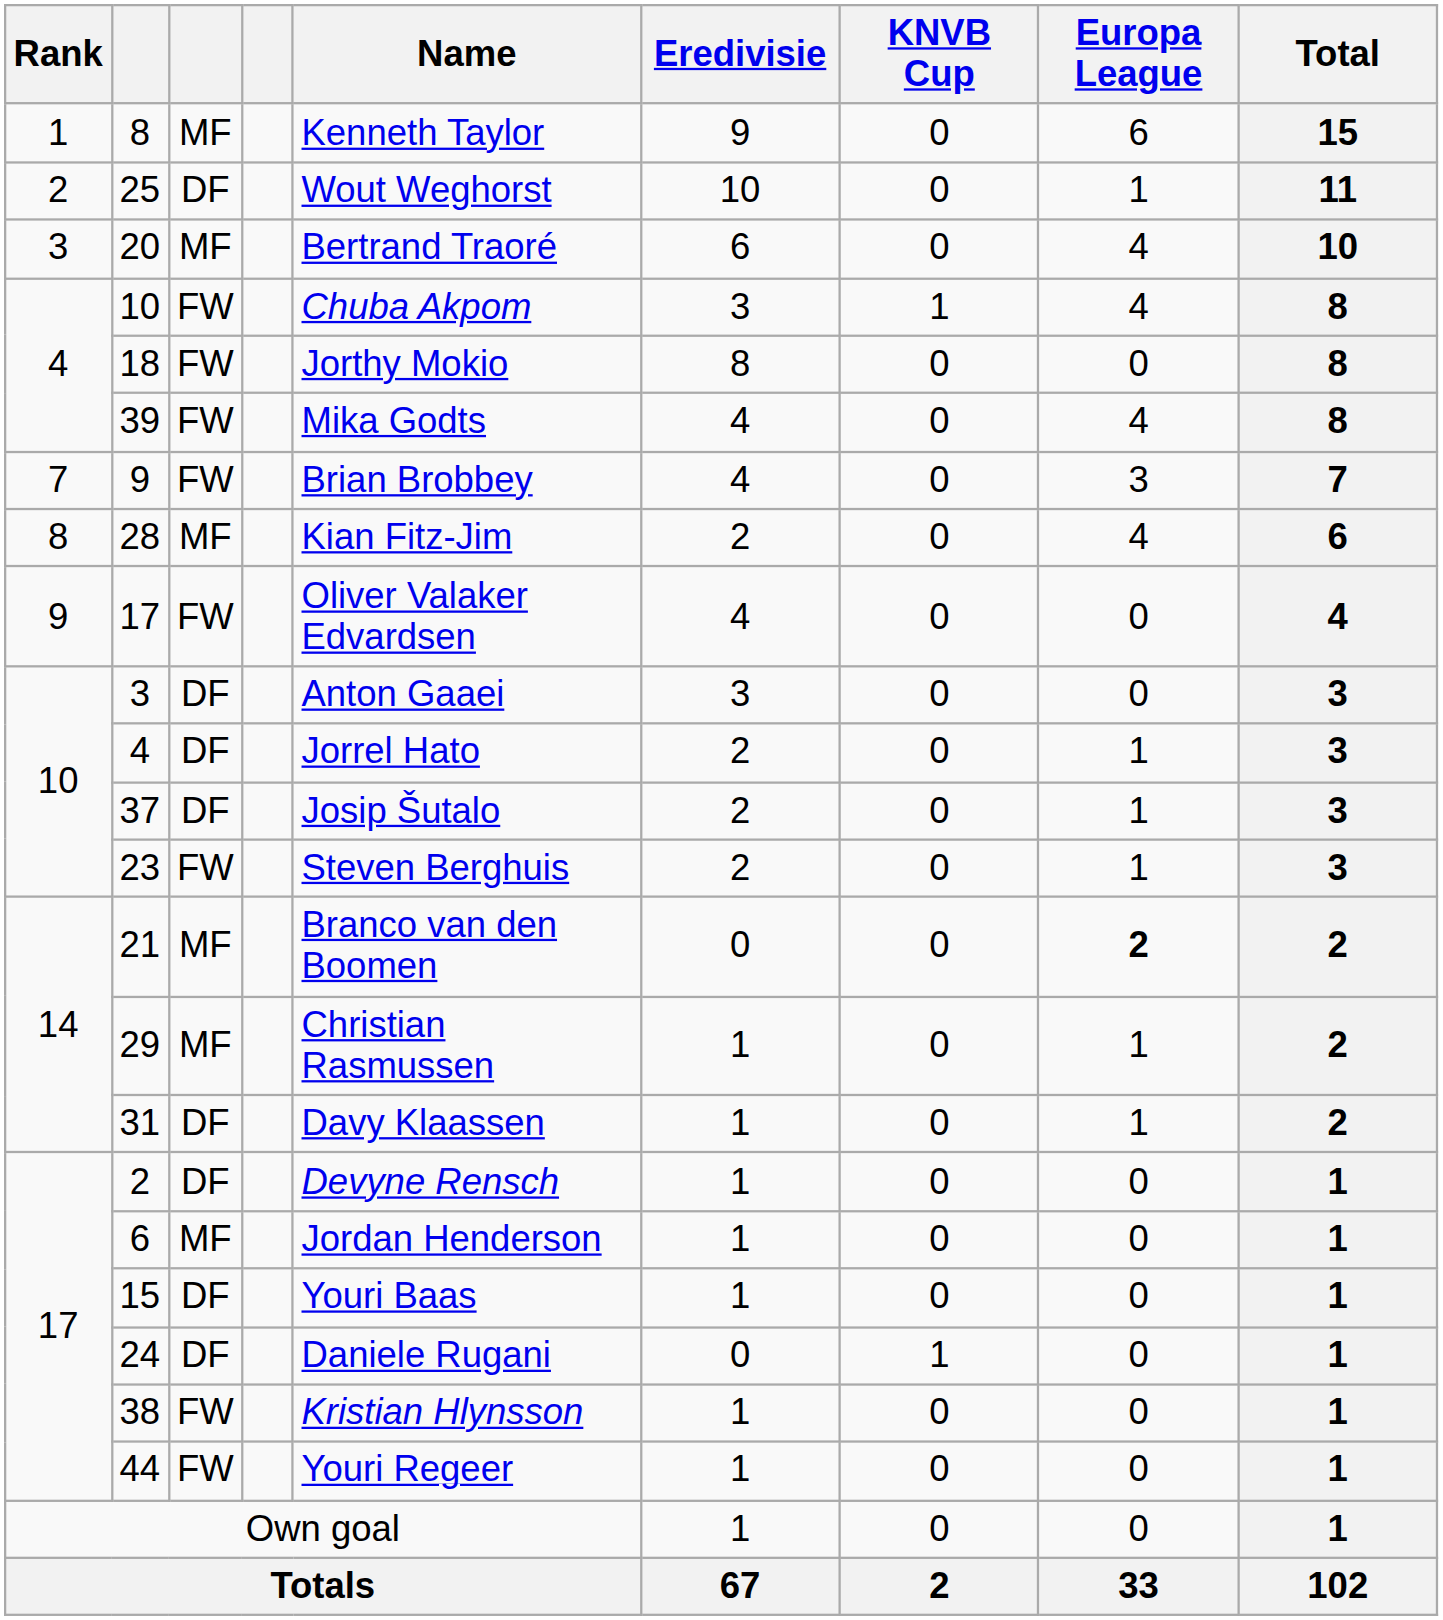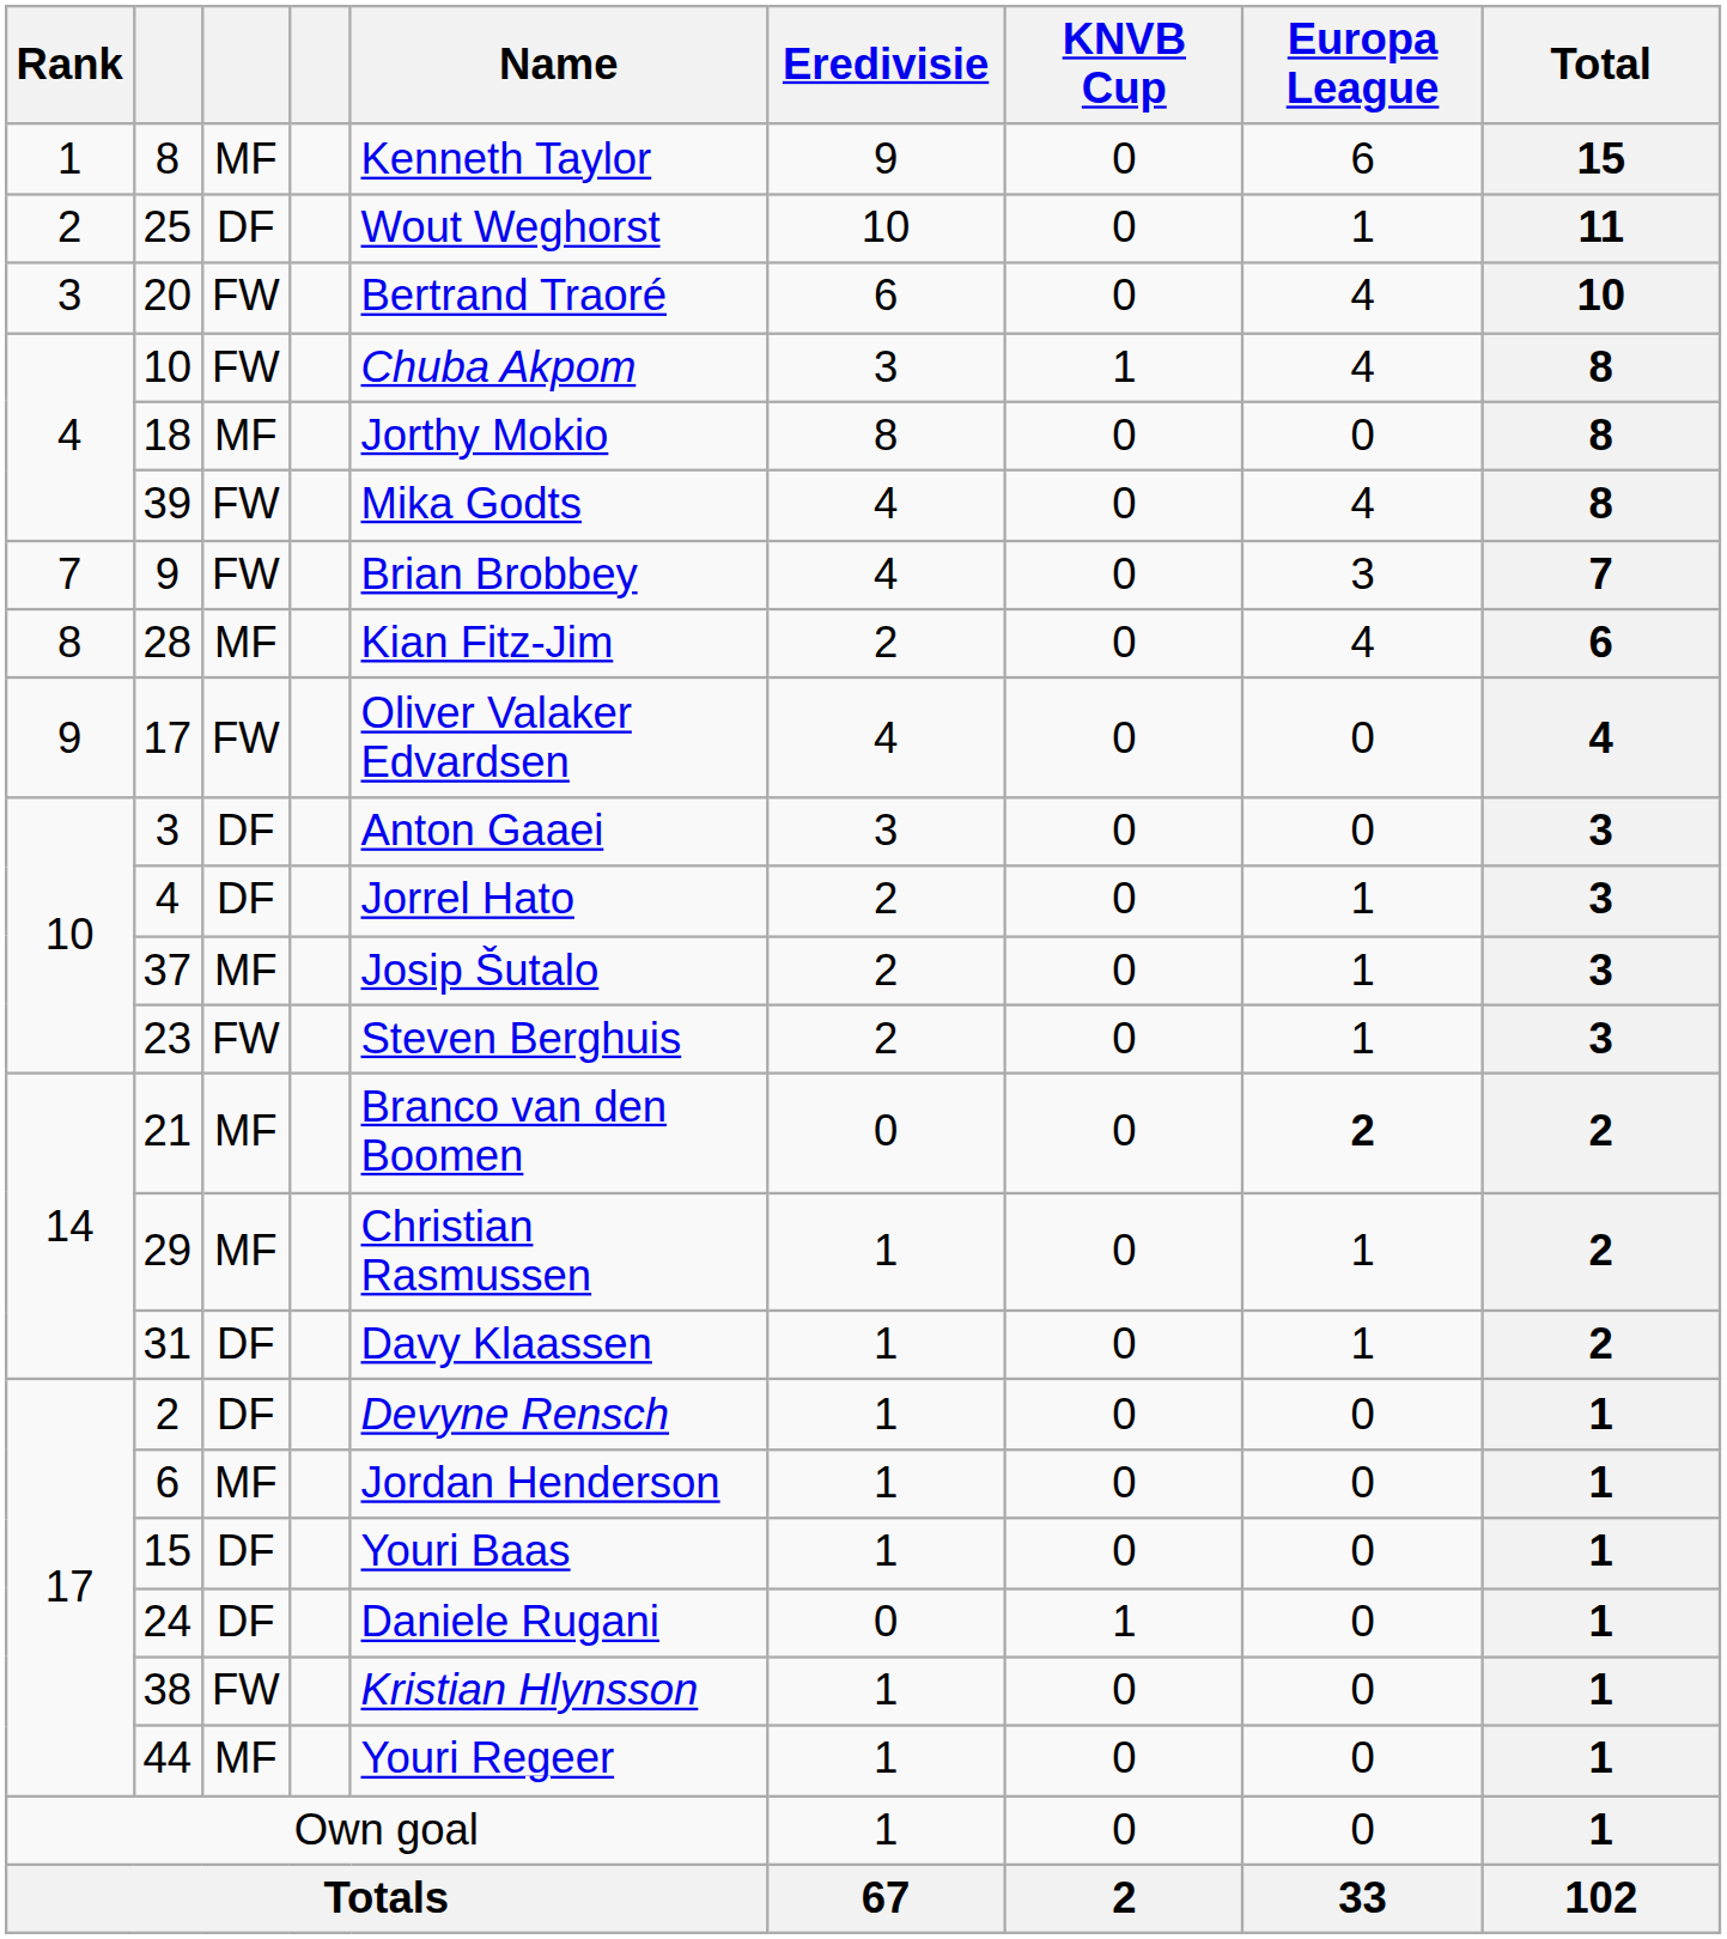 <table class="wikitable sortable" style="text-align:center;">
 <tr>
 <th style="width:15px;">Rank</th>
 <th style="width:15px;"></th>
 <th style="width:15px;"></th>
 <th style="width:15px;"></th>
 <th style="width:145px;">Name</th>
 <th style="width:80px;"><a href='#'>Eredivisie</a></th>
 <th style="width:80px;"><a href='#'>KNVB Cup</a></th>
 <th style="width:80px;"><a href='#'>Europa League</a></th>
 <th style="width:80px;">Total</th>
 </tr>
 <tr>
 <td rowspan=1>1</td>
 <td>8</td>
 <td>MF</td>
 <td></td>
 <td align=left><a href='#'>Kenneth Taylor</a></td>
 <td>9</td>
 <td>0</td>
 <td>6</td>
 <th>15</th>
 </tr>
 <tr>
 <td rowspan=1>2</td>
 <td>25</td>
 <td>DF</td>
 <td></td>
 <td align=left><a href='#'>Wout Weghorst</a></td>
 <td>10</td>
 <td>0</td>
 <td>1</td>
 <th>11</th>
 </tr>
 <tr>
 <td rowspan=1>3</td>
 <td>20</td>
-<td>MF</td>
+<td>FW</td>
 <td></td>
 <td align=left><a href='#'>Bertrand Traoré</a></td>
 <td>6</td>
 <td>0</td>
 <td>4</td>
 <th>10</th>
 </tr>
 <tr>
 <td rowspan=3>4</td>
 <td>10</td>
 <td>FW</td>
 <td></td>
 <td align=left><em><a href='#'>Chuba Akpom</a></em></td>
 <td>3</td>
 <td>1</td>
 <td>4</td>
 <th>8</th>
 </tr>
 <tr>
 <td>18</td>
-<td>FW</td>
+<td>MF</td>
 <td></td>
 <td align=left><a href='#'>Jorthy Mokio</a></td>
 <td>8</td>
 <td>0</td>
 <td>0</td>
 <th>8</th>
 </tr>
 <tr>
 <td>39</td>
 <td>FW</td>
 <td></td>
 <td align=left><a href='#'>Mika Godts</a></td>
 <td>4</td>
 <td>0</td>
 <td>4</td>
 <th>8</th>
 </tr>
 <tr>
 <td rowspan=1>7</td>
 <td>9</td>
 <td>FW</td>
 <td></td>
 <td align=left><a href='#'>Brian Brobbey</a></td>
 <td>4</td>
 <td>0</td>
 <td>3</td>
 <th>7</th>
 </tr>
 <tr>
 <td rowspan=1>8</td>
 <td>28</td>
 <td>MF</td>
 <td></td>
 <td align=left><a href='#'>Kian Fitz-Jim</a></td>
 <td>2</td>
 <td>0</td>
 <td>4</td>
 <th>6</th>
 </tr>
 <tr>
 <td rowspan=1>9</td>
 <td>17</td>
 <td>FW</td>
 <td></td>
 <td align=left><a href='#'>Oliver Valaker Edvardsen</a></td>
 <td>4</td>
 <td>0</td>
 <td>0</td>
 <th>4</th>
 </tr>
 <tr>
 <td rowspan=4>10</td>
 <td>3</td>
 <td>DF</td>
 <td></td>
 <td align=left><a href='#'>Anton Gaaei</a></td>
 <td>3</td>
 <td>0</td>
 <td>0</td>
 <th>3</th>
 </tr>
 <tr>
 <td>4</td>
 <td>DF</td>
 <td></td>
 <td align=left><a href='#'>Jorrel Hato</a></td>
 <td>2</td>
 <td>0</td>
 <td>1</td>
 <th>3</th>
 </tr>
 <tr>
 <td>37</td>
-<td>DF</td>
+<td>MF</td>
 <td></td>
 <td align=left><a href='#'>Josip Šutalo</a></td>
 <td>2</td>
 <td>0</td>
 <td>1</td>
 <th>3</th>
 </tr>
 <tr>
 <td>23</td>
 <td>FW</td>
 <td></td>
 <td align=left><a href='#'>Steven Berghuis</a></td>
 <td>2</td>
 <td>0</td>
 <td>1</td>
 <th>3</th>
 </tr>
 <tr>
 <td rowspan=3>14</td>
 <td>21</td>
 <td>MF</td>
 <td></td>
 <td align=left><a href='#'>Branco van den Boomen</a></td>
 <td>0</td>
 <td>0</td>
 <td><strong>2</strong></td>
 <th>2</th>
 </tr>
 <tr>
 <td>29</td>
 <td>MF</td>
 <td></td>
 <td align=left><a href='#'>Christian Rasmussen</a></td>
 <td>1</td>
 <td>0</td>
 <td>1</td>
 <th>2</th>
 </tr>
 <tr>
 <td>31</td>
 <td>DF</td>
 <td></td>
 <td align=left><a href='#'>Davy Klaassen</a></td>
 <td>1</td>
 <td>0</td>
 <td>1</td>
 <th>2</th>
 </tr>
 <tr>
 <td rowspan=6>17</td>
 <td>2</td>
 <td>DF</td>
 <td></td>
 <td align=left><em><a href='#'>Devyne Rensch</a></em></td>
 <td>1</td>
 <td>0</td>
 <td>0</td>
 <th>1</th>
 </tr>
 <tr>
 <td>6</td>
 <td>MF</td>
 <td></td>
 <td align=left><a href='#'>Jordan Henderson</a></td>
 <td>1</td>
 <td>0</td>
 <td>0</td>
 <th>1</th>
 </tr>
 <tr>
 <td>15</td>
 <td>DF</td>
 <td></td>
 <td align=left><a href='#'>Youri Baas</a></td>
 <td>1</td>
 <td>0</td>
 <td>0</td>
 <th>1</th>
 </tr>
 <tr>
 <td>24</td>
 <td>DF</td>
 <td></td>
 <td align=left><a href='#'>Daniele Rugani</a></td>
 <td>0</td>
 <td>1</td>
 <td>0</td>
 <th>1</th>
 </tr>
 <tr>
 <td>38</td>
 <td>FW</td>
 <td></td>
 <td align=left><em><a href='#'>Kristian Hlynsson</a></em></td>
 <td>1</td>
 <td>0</td>
 <td>0</td>
 <th>1</th>
 </tr>
 <tr>
 <td>44</td>
-<td>FW</td>
+<td>MF</td>
 <td></td>
 <td align=left><a href='#'>Youri Regeer</a></td>
 <td>1</td>
 <td>0</td>
 <td>0</td>
 <th>1</th>
 </tr>
 <tr>
 <td colspan=5>Own goal</td>
 <td>1</td>
 <td>0</td>
 <td>0</td>
 <th>1</th>
 </tr>
 <tr>
 <th colspan=5>Totals</th>
 <th>67</th>
 <th>2</th>
 <th>33</th>
 <th>102</th>
 </tr>
 </table>
